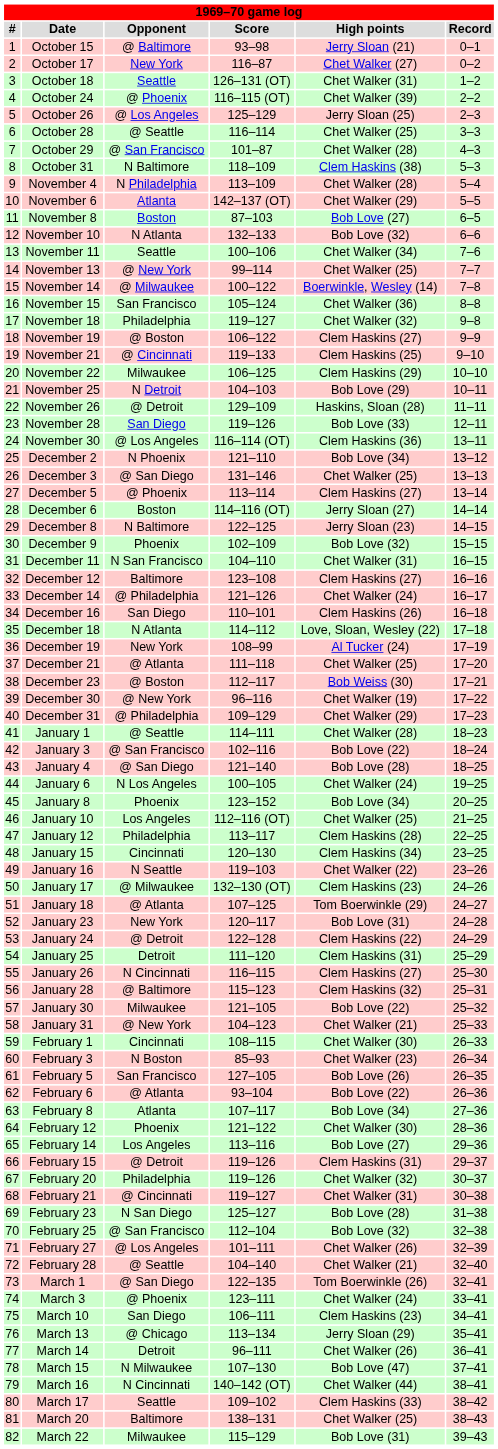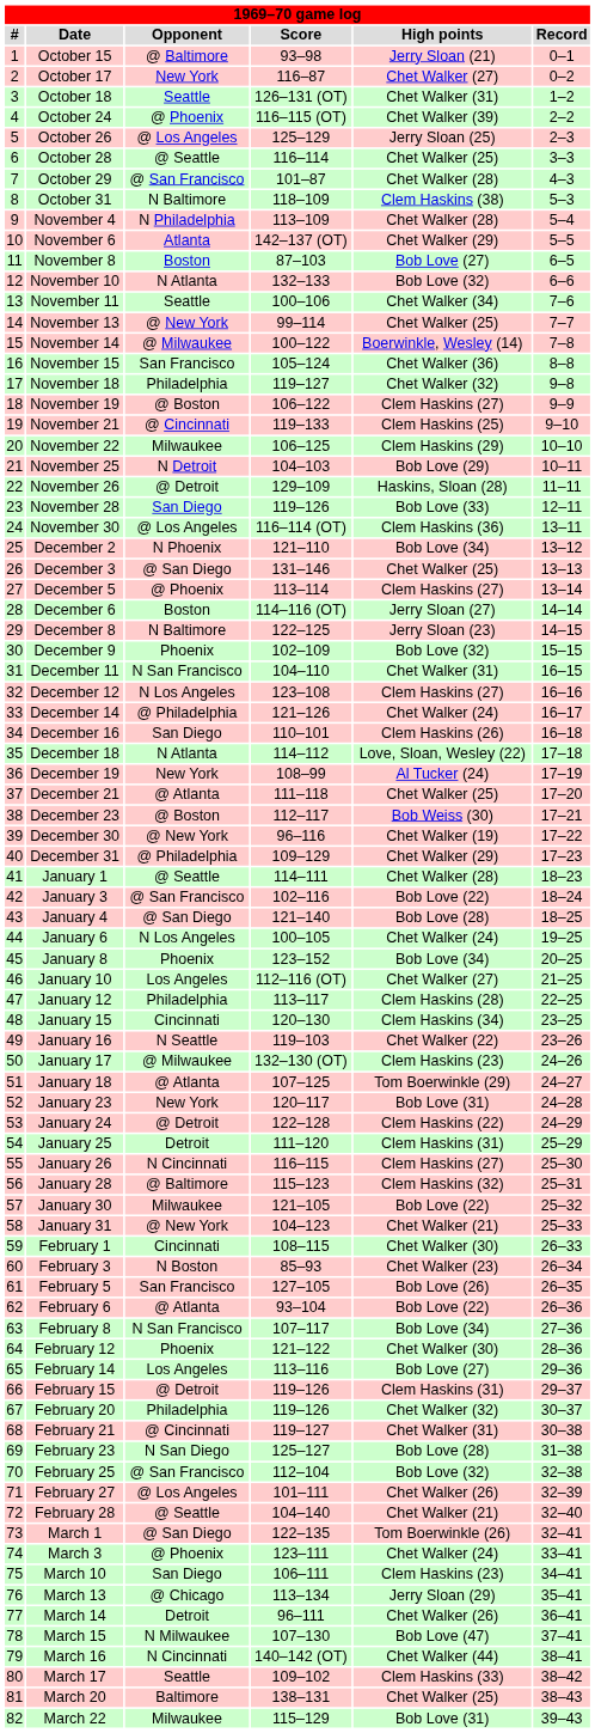 <table class="toccolours collapsible" width=50% style="clear:both; margin:1.5em auto; text-align:center">
 <tr>
 <th colspan=11 style="background:#FF0000; color:#000000;">1969–70 game log</th>
 </tr>
 <tr align="center" bgcolor="#dddddd">
 <td><strong>#</strong></td>
 <td><strong>Date</strong></td>
 <td><strong>Opponent</strong></td>
 <td><strong>Score</strong></td>
 <td><strong>High points</strong></td>
 <td><strong>Record</strong></td>
 </tr>
 <tr align="center" bgcolor="#ffcccc">
 <td>1</td>
 <td>October 15</td>
 <td>@ <a href='#'>Baltimore</a></td>
 <td>93–98</td>
 <td><a href='#'>Jerry Sloan</a> (21)</td>
 <td>0–1</td>
 </tr>
 <tr align="center" bgcolor="#ffcccc">
 <td>2</td>
 <td>October 17</td>
 <td><a href='#'>New York</a></td>
 <td>116–87</td>
 <td><a href='#'>Chet Walker</a> (27)</td>
 <td>0–2</td>
 </tr>
 <tr align="center" bgcolor="#ccffcc">
 <td>3</td>
 <td>October 18</td>
 <td><a href='#'>Seattle</a></td>
 <td>126–131 (OT)</td>
 <td>Chet Walker (31)</td>
 <td>1–2</td>
 </tr>
 <tr align="center" bgcolor="#ccffcc">
 <td>4</td>
 <td>October 24</td>
 <td>@ <a href='#'>Phoenix</a></td>
 <td>116–115 (OT)</td>
 <td>Chet Walker (39)</td>
 <td>2–2</td>
 </tr>
 <tr align="center" bgcolor="#ffcccc">
 <td>5</td>
 <td>October 26</td>
 <td>@ <a href='#'>Los Angeles</a></td>
 <td>125–129</td>
 <td>Jerry Sloan (25)</td>
 <td>2–3</td>
 </tr>
 <tr align="center" bgcolor="#ccffcc">
 <td>6</td>
 <td>October 28</td>
 <td>@ Seattle</td>
 <td>116–114</td>
 <td>Chet Walker (25)</td>
 <td>3–3</td>
 </tr>
 <tr align="center" bgcolor="#ccffcc">
 <td>7</td>
 <td>October 29</td>
 <td>@ <a href='#'>San Francisco</a></td>
 <td>101–87</td>
 <td>Chet Walker (28)</td>
 <td>4–3</td>
 </tr>
 <tr align="center" bgcolor="#ccffcc">
 <td>8</td>
 <td>October 31</td>
 <td>N Baltimore</td>
 <td>118–109</td>
 <td><a href='#'>Clem Haskins</a> (38)</td>
 <td>5–3</td>
 </tr>
 <tr align="center" bgcolor="#ffcccc">
 <td>9</td>
 <td>November 4</td>
 <td>N <a href='#'>Philadelphia</a></td>
 <td>113–109</td>
 <td>Chet Walker (28)</td>
 <td>5–4</td>
 </tr>
 <tr align="center" bgcolor="#ffcccc">
 <td>10</td>
 <td>November 6</td>
 <td><a href='#'>Atlanta</a></td>
 <td>142–137 (OT)</td>
 <td>Chet Walker (29)</td>
 <td>5–5</td>
 </tr>
 <tr align="center" bgcolor="#ccffcc">
 <td>11</td>
 <td>November 8</td>
 <td><a href='#'>Boston</a></td>
 <td>87–103</td>
 <td><a href='#'>Bob Love</a> (27)</td>
 <td>6–5</td>
 </tr>
 <tr align="center" bgcolor="#ffcccc">
 <td>12</td>
 <td>November 10</td>
 <td>N Atlanta</td>
 <td>132–133</td>
 <td>Bob Love (32)</td>
 <td>6–6</td>
 </tr>
 <tr align="center" bgcolor="#ccffcc">
 <td>13</td>
 <td>November 11</td>
 <td>Seattle</td>
 <td>100–106</td>
 <td>Chet Walker (34)</td>
 <td>7–6</td>
 </tr>
 <tr align="center" bgcolor="#ffcccc">
 <td>14</td>
 <td>November 13</td>
 <td>@ <a href='#'>New York</a></td>
 <td>99–114</td>
 <td>Chet Walker (25)</td>
 <td>7–7</td>
 </tr>
 <tr align="center" bgcolor="#ffcccc">
 <td>15</td>
 <td>November 14</td>
 <td>@ <a href='#'>Milwaukee</a></td>
 <td>100–122</td>
 <td><a href='#'>Boerwinkle</a>, <a href='#'>Wesley</a> (14)</td>
 <td>7–8</td>
 </tr>
 <tr align="center" bgcolor="#ccffcc">
 <td>16</td>
 <td>November 15</td>
 <td>San Francisco</td>
 <td>105–124</td>
 <td>Chet Walker (36)</td>
 <td>8–8</td>
 </tr>
 <tr align="center" bgcolor="#ccffcc">
 <td>17</td>
 <td>November 18</td>
 <td>Philadelphia</td>
 <td>119–127</td>
 <td>Chet Walker (32)</td>
 <td>9–8</td>
 </tr>
 <tr align="center" bgcolor="#ffcccc">
 <td>18</td>
 <td>November 19</td>
 <td>@ Boston</td>
 <td>106–122</td>
 <td>Clem Haskins (27)</td>
 <td>9–9</td>
 </tr>
 <tr align="center" bgcolor="#ffcccc">
 <td>19</td>
 <td>November 21</td>
 <td>@ <a href='#'>Cincinnati</a></td>
 <td>119–133</td>
 <td>Clem Haskins (25)</td>
 <td>9–10</td>
 </tr>
 <tr align="center" bgcolor="#ccffcc">
 <td>20</td>
 <td>November 22</td>
 <td>Milwaukee</td>
 <td>106–125</td>
 <td>Clem Haskins (29)</td>
 <td>10–10</td>
 </tr>
 <tr align="center" bgcolor="#ffcccc">
 <td>21</td>
 <td>November 25</td>
 <td>N <a href='#'>Detroit</a></td>
 <td>104–103</td>
 <td>Bob Love (29)</td>
 <td>10–11</td>
 </tr>
 <tr align="center" bgcolor="#ccffcc">
 <td>22</td>
 <td>November 26</td>
 <td>@ Detroit</td>
 <td>129–109</td>
 <td>Haskins, Sloan (28)</td>
 <td>11–11</td>
 </tr>
 <tr align="center" bgcolor="#ccffcc">
 <td>23</td>
 <td>November 28</td>
 <td><a href='#'>San Diego</a></td>
 <td>119–126</td>
 <td>Bob Love (33)</td>
 <td>12–11</td>
 </tr>
 <tr align="center" bgcolor="#ccffcc">
 <td>24</td>
 <td>November 30</td>
 <td>@ Los Angeles</td>
 <td>116–114 (OT)</td>
 <td>Clem Haskins (36)</td>
 <td>13–11</td>
 </tr>
 <tr align="center" bgcolor="#ffcccc">
 <td>25</td>
 <td>December 2</td>
 <td>N Phoenix</td>
 <td>121–110</td>
 <td>Bob Love (34)</td>
 <td>13–12</td>
 </tr>
 <tr align="center" bgcolor="#ffcccc">
 <td>26</td>
 <td>December 3</td>
 <td>@ San Diego</td>
 <td>131–146</td>
 <td>Chet Walker (25)</td>
 <td>13–13</td>
 </tr>
 <tr align="center" bgcolor="#ffcccc">
 <td>27</td>
 <td>December 5</td>
 <td>@ Phoenix</td>
 <td>113–114</td>
 <td>Clem Haskins (27)</td>
 <td>13–14</td>
 </tr>
 <tr align="center" bgcolor="#ccffcc">
 <td>28</td>
 <td>December 6</td>
 <td>Boston</td>
 <td>114–116 (OT)</td>
 <td>Jerry Sloan (27)</td>
 <td>14–14</td>
 </tr>
 <tr align="center" bgcolor="#ffcccc">
 <td>29</td>
 <td>December 8</td>
 <td>N Baltimore</td>
 <td>122–125</td>
 <td>Jerry Sloan (23)</td>
 <td>14–15</td>
 </tr>
 <tr align="center" bgcolor="#ccffcc">
 <td>30</td>
 <td>December 9</td>
 <td>Phoenix</td>
 <td>102–109</td>
 <td>Bob Love (32)</td>
 <td>15–15</td>
 </tr>
 <tr align="center" bgcolor="#ccffcc">
 <td>31</td>
 <td>December 11</td>
 <td>N San Francisco</td>
 <td>104–110</td>
 <td>Chet Walker (31)</td>
 <td>16–15</td>
 </tr>
 <tr align="center" bgcolor="#ffcccc">
 <td>32</td>
 <td>December 12</td>
-<td>Baltimore</td>
+<td>N Los Angeles</td>
 <td>123–108</td>
 <td>Clem Haskins (27)</td>
 <td>16–16</td>
 </tr>
 <tr align="center" bgcolor="#ffcccc">
 <td>33</td>
 <td>December 14</td>
 <td>@ Philadelphia</td>
 <td>121–126</td>
 <td>Chet Walker (24)</td>
 <td>16–17</td>
 </tr>
 <tr align="center" bgcolor="#ffcccc">
 <td>34</td>
 <td>December 16</td>
 <td>San Diego</td>
 <td>110–101</td>
 <td>Clem Haskins (26)</td>
 <td>16–18</td>
 </tr>
 <tr align="center" bgcolor="#ccffcc">
 <td>35</td>
 <td>December 18</td>
 <td>N Atlanta</td>
 <td>114–112</td>
 <td>Love, Sloan, Wesley (22)</td>
 <td>17–18</td>
 </tr>
 <tr align="center" bgcolor="#ffcccc">
 <td>36</td>
 <td>December 19</td>
 <td>New York</td>
 <td>108–99</td>
 <td><a href='#'>Al Tucker</a> (24)</td>
 <td>17–19</td>
 </tr>
 <tr align="center" bgcolor="#ffcccc">
 <td>37</td>
 <td>December 21</td>
 <td>@ Atlanta</td>
 <td>111–118</td>
 <td>Chet Walker (25)</td>
 <td>17–20</td>
 </tr>
 <tr align="center" bgcolor="#ffcccc">
 <td>38</td>
 <td>December 23</td>
 <td>@ Boston</td>
 <td>112–117</td>
 <td><a href='#'>Bob Weiss</a> (30)</td>
 <td>17–21</td>
 </tr>
 <tr align="center" bgcolor="#ffcccc">
 <td>39</td>
 <td>December 30</td>
 <td>@ New York</td>
 <td>96–116</td>
 <td>Chet Walker (19)</td>
 <td>17–22</td>
 </tr>
 <tr align="center" bgcolor="#ffcccc">
 <td>40</td>
 <td>December 31</td>
 <td>@ Philadelphia</td>
 <td>109–129</td>
 <td>Chet Walker (29)</td>
 <td>17–23</td>
 </tr>
 <tr align="center" bgcolor="#ccffcc">
 <td>41</td>
 <td>January 1</td>
 <td>@ Seattle</td>
 <td>114–111</td>
 <td>Chet Walker (28)</td>
 <td>18–23</td>
 </tr>
 <tr align="center" bgcolor="#ffcccc">
 <td>42</td>
 <td>January 3</td>
 <td>@ San Francisco</td>
 <td>102–116</td>
 <td>Bob Love (22)</td>
 <td>18–24</td>
 </tr>
 <tr align="center" bgcolor="#ffcccc">
 <td>43</td>
 <td>January 4</td>
 <td>@ San Diego</td>
 <td>121–140</td>
 <td>Bob Love (28)</td>
 <td>18–25</td>
 </tr>
 <tr align="center" bgcolor="#ccffcc">
 <td>44</td>
 <td>January 6</td>
 <td>N Los Angeles</td>
 <td>100–105</td>
 <td>Chet Walker (24)</td>
 <td>19–25</td>
 </tr>
 <tr align="center" bgcolor="#ccffcc">
 <td>45</td>
 <td>January 8</td>
 <td>Phoenix</td>
 <td>123–152</td>
 <td>Bob Love (34)</td>
 <td>20–25</td>
 </tr>
 <tr align="center" bgcolor="#ccffcc">
 <td>46</td>
 <td>January 10</td>
 <td>Los Angeles</td>
 <td>112–116 (OT)</td>
-<td>Chet Walker (25)</td>
+<td>Chet Walker (27)</td>
 <td>21–25</td>
 </tr>
 <tr align="center" bgcolor="#ccffcc">
 <td>47</td>
 <td>January 12</td>
 <td>Philadelphia</td>
 <td>113–117</td>
 <td>Clem Haskins (28)</td>
 <td>22–25</td>
 </tr>
 <tr align="center" bgcolor="#ccffcc">
 <td>48</td>
 <td>January 15</td>
 <td>Cincinnati</td>
 <td>120–130</td>
 <td>Clem Haskins (34)</td>
 <td>23–25</td>
 </tr>
 <tr align="center" bgcolor="#ffcccc">
 <td>49</td>
 <td>January 16</td>
 <td>N Seattle</td>
 <td>119–103</td>
 <td>Chet Walker (22)</td>
 <td>23–26</td>
 </tr>
 <tr align="center" bgcolor="#ccffcc">
 <td>50</td>
 <td>January 17</td>
 <td>@ Milwaukee</td>
 <td>132–130 (OT)</td>
 <td>Clem Haskins (23)</td>
 <td>24–26</td>
 </tr>
 <tr align="center" bgcolor="#ffcccc">
 <td>51</td>
 <td>January 18</td>
 <td>@ Atlanta</td>
 <td>107–125</td>
 <td>Tom Boerwinkle (29)</td>
 <td>24–27</td>
 </tr>
 <tr align="center" bgcolor="#ffcccc">
 <td>52</td>
 <td>January 23</td>
 <td>New York</td>
 <td>120–117</td>
 <td>Bob Love (31)</td>
 <td>24–28</td>
 </tr>
 <tr align="center" bgcolor="#ffcccc">
 <td>53</td>
 <td>January 24</td>
 <td>@ Detroit</td>
 <td>122–128</td>
 <td>Clem Haskins (22)</td>
 <td>24–29</td>
 </tr>
 <tr align="center" bgcolor="#ccffcc">
 <td>54</td>
 <td>January 25</td>
 <td>Detroit</td>
 <td>111–120</td>
 <td>Clem Haskins (31)</td>
 <td>25–29</td>
 </tr>
 <tr align="center" bgcolor="#ffcccc">
 <td>55</td>
 <td>January 26</td>
 <td>N Cincinnati</td>
 <td>116–115</td>
 <td>Clem Haskins (27)</td>
 <td>25–30</td>
 </tr>
 <tr align="center" bgcolor="#ffcccc">
 <td>56</td>
 <td>January 28</td>
 <td>@ Baltimore</td>
 <td>115–123</td>
 <td>Clem Haskins (32)</td>
 <td>25–31</td>
 </tr>
 <tr align="center" bgcolor="#ffcccc">
 <td>57</td>
 <td>January 30</td>
 <td>Milwaukee</td>
 <td>121–105</td>
 <td>Bob Love (22)</td>
 <td>25–32</td>
 </tr>
 <tr align="center" bgcolor="#ffcccc">
 <td>58</td>
 <td>January 31</td>
 <td>@ New York</td>
 <td>104–123</td>
 <td>Chet Walker (21)</td>
 <td>25–33</td>
 </tr>
 <tr align="center" bgcolor="#ccffcc">
 <td>59</td>
 <td>February 1</td>
 <td>Cincinnati</td>
 <td>108–115</td>
 <td>Chet Walker (30)</td>
 <td>26–33</td>
 </tr>
 <tr align="center" bgcolor="#ffcccc">
 <td>60</td>
 <td>February 3</td>
 <td>N Boston</td>
 <td>85–93</td>
 <td>Chet Walker (23)</td>
 <td>26–34</td>
 </tr>
 <tr align="center" bgcolor="#ffcccc">
 <td>61</td>
 <td>February 5</td>
 <td>San Francisco</td>
 <td>127–105</td>
 <td>Bob Love (26)</td>
 <td>26–35</td>
 </tr>
 <tr align="center" bgcolor="#ffcccc">
 <td>62</td>
 <td>February 6</td>
 <td>@ Atlanta</td>
 <td>93–104</td>
 <td>Bob Love (22)</td>
 <td>26–36</td>
 </tr>
 <tr align="center" bgcolor="#ccffcc">
 <td>63</td>
 <td>February 8</td>
-<td>Atlanta</td>
+<td>N San Francisco</td>
 <td>107–117</td>
 <td>Bob Love (34)</td>
 <td>27–36</td>
 </tr>
 <tr align="center" bgcolor="#ccffcc">
 <td>64</td>
 <td>February 12</td>
 <td>Phoenix</td>
 <td>121–122</td>
 <td>Chet Walker (30)</td>
 <td>28–36</td>
 </tr>
 <tr align="center" bgcolor="#ccffcc">
 <td>65</td>
 <td>February 14</td>
 <td>Los Angeles</td>
 <td>113–116</td>
 <td>Bob Love (27)</td>
 <td>29–36</td>
 </tr>
 <tr align="center" bgcolor="#ffcccc">
 <td>66</td>
 <td>February 15</td>
 <td>@ Detroit</td>
 <td>119–126</td>
 <td>Clem Haskins (31)</td>
 <td>29–37</td>
 </tr>
 <tr align="center" bgcolor="#ccffcc">
 <td>67</td>
 <td>February 20</td>
 <td>Philadelphia</td>
 <td>119–126</td>
 <td>Chet Walker (32)</td>
 <td>30–37</td>
 </tr>
 <tr align="center" bgcolor="#ffcccc">
 <td>68</td>
 <td>February 21</td>
 <td>@ Cincinnati</td>
 <td>119–127</td>
 <td>Chet Walker (31)</td>
 <td>30–38</td>
 </tr>
 <tr align="center" bgcolor="#ccffcc">
 <td>69</td>
 <td>February 23</td>
 <td>N San Diego</td>
 <td>125–127</td>
 <td>Bob Love (28)</td>
 <td>31–38</td>
 </tr>
 <tr align="center" bgcolor="#ccffcc">
 <td>70</td>
 <td>February 25</td>
 <td>@ San Francisco</td>
 <td>112–104</td>
 <td>Bob Love (32)</td>
 <td>32–38</td>
 </tr>
 <tr align="center" bgcolor="#ffcccc">
 <td>71</td>
 <td>February 27</td>
 <td>@ Los Angeles</td>
 <td>101–111</td>
 <td>Chet Walker (26)</td>
 <td>32–39</td>
 </tr>
 <tr align="center" bgcolor="#ffcccc">
 <td>72</td>
 <td>February 28</td>
 <td>@ Seattle</td>
 <td>104–140</td>
 <td>Chet Walker (21)</td>
 <td>32–40</td>
 </tr>
 <tr align="center" bgcolor="#ffcccc">
 <td>73</td>
 <td>March 1</td>
 <td>@ San Diego</td>
 <td>122–135</td>
 <td>Tom Boerwinkle (26)</td>
 <td>32–41</td>
 </tr>
 <tr align="center" bgcolor="#ccffcc">
 <td>74</td>
 <td>March 3</td>
 <td>@ Phoenix</td>
 <td>123–111</td>
 <td>Chet Walker (24)</td>
 <td>33–41</td>
 </tr>
 <tr align="center" bgcolor="#ccffcc">
 <td>75</td>
 <td>March 10</td>
 <td>San Diego</td>
 <td>106–111</td>
 <td>Clem Haskins (23)</td>
 <td>34–41</td>
 </tr>
 <tr align="center" bgcolor="#ccffcc">
 <td>76</td>
 <td>March 13</td>
 <td>@ Chicago</td>
 <td>113–134</td>
 <td>Jerry Sloan (29)</td>
 <td>35–41</td>
 </tr>
 <tr align="center" bgcolor="#ccffcc">
 <td>77</td>
 <td>March 14</td>
 <td>Detroit</td>
 <td>96–111</td>
 <td>Chet Walker (26)</td>
 <td>36–41</td>
 </tr>
 <tr align="center" bgcolor="#ccffcc">
 <td>78</td>
 <td>March 15</td>
 <td>N Milwaukee</td>
 <td>107–130</td>
 <td>Bob Love (47)</td>
 <td>37–41</td>
 </tr>
 <tr align="center" bgcolor="#ccffcc">
 <td>79</td>
 <td>March 16</td>
 <td>N Cincinnati</td>
 <td>140–142 (OT)</td>
 <td>Chet Walker (44)</td>
 <td>38–41</td>
 </tr>
 <tr align="center" bgcolor="#ffcccc">
 <td>80</td>
 <td>March 17</td>
 <td>Seattle</td>
 <td>109–102</td>
 <td>Clem Haskins (33)</td>
 <td>38–42</td>
 </tr>
 <tr align="center" bgcolor="#ffcccc">
 <td>81</td>
 <td>March 20</td>
 <td>Baltimore</td>
 <td>138–131</td>
 <td>Chet Walker (25)</td>
 <td>38–43</td>
 </tr>
 <tr align="center" bgcolor="#ccffcc">
 <td>82</td>
 <td>March 22</td>
 <td>Milwaukee</td>
 <td>115–129</td>
 <td>Bob Love (31)</td>
 <td>39–43</td>
 </tr>
 </table>
